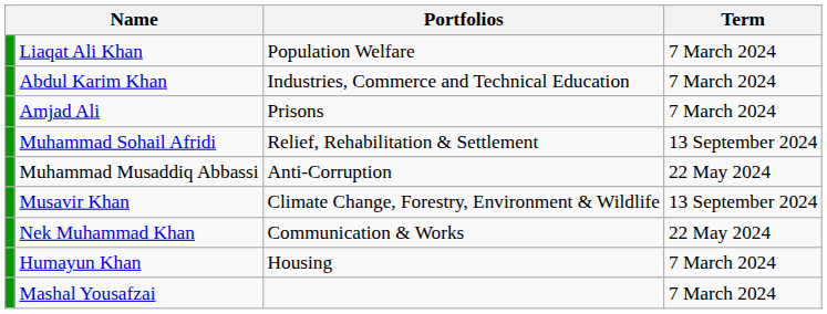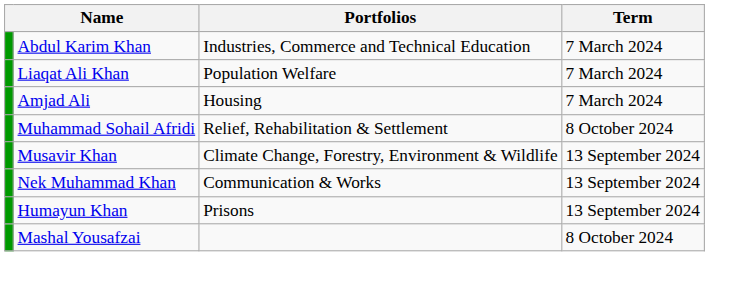 <table class="wikitable">
 <tr>
 <th colspan="2">Name</th>
 <th>Portfolios</th>
 <th>Term</th>
+</tr>
+<tr>
+<td style="width:1px;; background:#090;"></td>
+<td><a href='#'>Abdul Karim Khan</a></td>
+<td>Industries, Commerce and Technical Education</td>
+<td>7 March 2024</td>
 </tr>
 <tr>
 <td style="width:1px;; background:#090;"></td>
 <td><a href='#'>Liaqat Ali Khan</a></td>
 <td>Population Welfare</td>
 <td>7 March 2024</td>
 </tr>
 <tr>
 <td style="width:1px;; background:#090;"></td>
-<td><a href='#'>Abdul Karim Khan</a></td>
-<td>Industries, Commerce and Technical Education</td>
-<td>7 March 2024</td>
-</tr>
-<tr>
-<td style="width:1px;; background:#090;"></td>
 <td><a href='#'>Amjad Ali</a></td>
-<td>Prisons</td>
+<td>Housing</td>
 <td>7 March 2024</td>
 </tr>
 <tr>
 <td style="width:1px;; background:#090;"></td>
 <td><a href='#'>Muhammad Sohail Afridi</a></td>
 <td>Relief, Rehabilitation & Settlement</td>
-<td>13 September 2024</td>
-</tr>
-<tr>
-<td style="width:1px;; background:#090;"></td>
-<td>Muhammad Musaddiq Abbassi</td>
-<td>Anti-Corruption</td>
-<td>22 May 2024</td>
+<td>8 October 2024</td>
 </tr>
 <tr>
 <td style="width:1px;; background:#090;"></td>
 <td><a href='#'>Musavir Khan</a></td>
 <td>Climate Change, Forestry, Environment & Wildlife</td>
 <td>13 September 2024</td>
 </tr>
 <tr>
 <td style="width:1px;; background:#090;"></td>
 <td><a href='#'>Nek Muhammad Khan</a></td>
 <td>Communication & Works</td>
-<td>22 May 2024</td>
+<td>13 September 2024</td>
 </tr>
 <tr>
 <td style="width:1px;; background:#090;"></td>
 <td><a href='#'>Humayun Khan</a></td>
-<td>Housing</td>
-<td>7 March 2024</td>
+<td>Prisons</td>
+<td>13 September 2024</td>
 </tr>
 <tr>
 <td style="width:1px;; background:#090;"></td>
 <td><a href='#'>Mashal Yousafzai</a></td>
 <td></td>
-<td>7 March 2024</td>
+<td>8 October 2024</td>
 </tr>
 </table>
